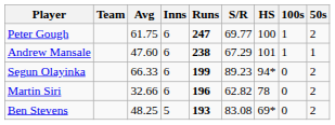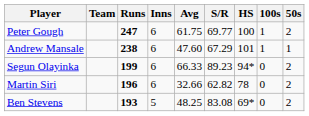 <table class="wikitable">
 <tr>
 <th>Player</th>
 <th>Team</th>
+<th>Runs</th>
+<th>Inns</th>
 <th>Avg</th>
-<th>Inns</th>
-<th>Runs</th>
 <th>S/R</th>
 <th>HS</th>
 <th>100s</th>
 <th>50s</th>
 </tr>
 <tr>
 <td><a href='#'>Peter Gough</a></td>
 <td></td>
+<td><strong>247</strong></td>
+<td>6</td>
 <td>61.75</td>
-<td>6</td>
-<td><strong>247</strong></td>
 <td>69.77</td>
 <td>100</td>
 <td>1</td>
 <td>2</td>
 </tr>
 <tr>
 <td><a href='#'>Andrew Mansale</a></td>
 <td></td>
+<td><strong>238</strong></td>
+<td>6</td>
 <td>47.60</td>
-<td>6</td>
-<td><strong>238</strong></td>
 <td>67.29</td>
 <td>101</td>
 <td>1</td>
 <td>1</td>
 </tr>
 <tr>
 <td><a href='#'>Segun Olayinka</a></td>
 <td></td>
+<td><strong>199</strong></td>
+<td>6</td>
 <td>66.33</td>
-<td>6</td>
-<td><strong>199</strong></td>
 <td>89.23</td>
 <td>94*</td>
 <td>0</td>
 <td>2</td>
 </tr>
 <tr>
 <td><a href='#'>Martin Siri</a></td>
 <td></td>
+<td><strong>196</strong></td>
+<td>6</td>
 <td>32.66</td>
-<td>6</td>
-<td><strong>196</strong></td>
 <td>62.82</td>
 <td>78</td>
 <td>0</td>
 <td>2</td>
 </tr>
 <tr>
 <td><a href='#'>Ben Stevens</a></td>
 <td></td>
+<td><strong>193</strong></td>
+<td>5</td>
 <td>48.25</td>
-<td>5</td>
-<td><strong>193</strong></td>
 <td>83.08</td>
 <td>69*</td>
 <td>0</td>
 <td>2</td>
 </tr>
 </table>
